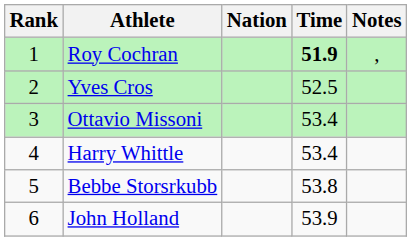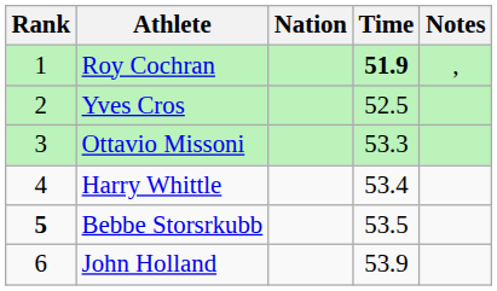 <table class="wikitable sortable" style="text-align:center">
 <tr>
 <th>Rank</th>
 <th>Athlete</th>
 <th>Nation</th>
 <th>Time</th>
 <th>Notes</th>
 </tr>
 <tr bgcolor=#bbf3bb>
 <td>1</td>
 <td align=left><a href='#'>Roy Cochran</a></td>
 <td align=left></td>
 <td><strong>51.9</strong></td>
 <td>, </td>
 </tr>
 <tr bgcolor=#bbf3bb>
 <td>2</td>
 <td align=left><a href='#'>Yves Cros</a></td>
 <td align=left></td>
 <td>52.5</td>
 <td></td>
 </tr>
 <tr bgcolor=#bbf3bb>
 <td>3</td>
 <td align=left><a href='#'>Ottavio Missoni</a></td>
 <td align=left></td>
-<td>53.4</td>
+<td>53.3</td>
 <td></td>
 </tr>
 <tr>
 <td>4</td>
 <td align=left><a href='#'>Harry Whittle</a></td>
 <td align=left></td>
 <td>53.4</td>
 <td></td>
 </tr>
 <tr>
-<td>5</td>
+<td><strong>5</strong></td>
 <td align=left><a href='#'>Bebbe Storsrkubb</a></td>
 <td align=left></td>
-<td>53.8</td>
+<td>53.5</td>
 <td></td>
 </tr>
 <tr>
 <td>6</td>
 <td align=left><a href='#'>John Holland</a></td>
 <td align=left></td>
 <td>53.9</td>
 <td></td>
 </tr>
 </table>
